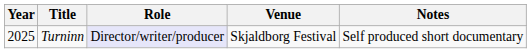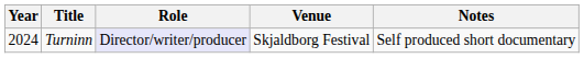 <table class="wikitable">
 <tr>
 <th>Year</th>
 <th>Title</th>
 <th>Role</th>
 <th>Venue</th>
 <th>Notes</th>
 </tr>
 <tr>
-<td>2025</td>
+<td>2024</td>
 <td><em>Turninn</em></td>
 <td style="background: lavender;">Director/writer/producer</td>
 <td>Skjaldborg Festival</td>
 <td>Self produced short documentary</td>
 </tr>
 </table>
